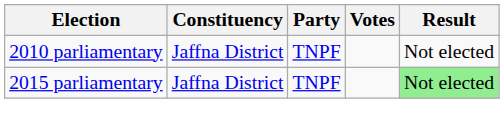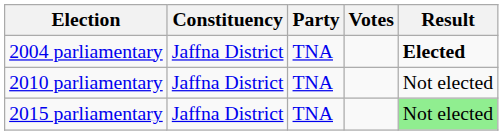 <table class="wikitable" style="text-align:left;">
 <tr>
 <th scope=col>Election</th>
 <th scope=col>Constituency</th>
 <th scope=col>Party</th>
 <th scope=col>Votes</th>
 <th scope=col>Result</th>
 </tr>
 <tr>
+<td><a href='#'>2004 parliamentary</a></td>
+<td><a href='#'>Jaffna District</a></td>
+<td><a href='#'>TNA</a></td>
+<td align=right></td>
+<td><strong>Elected</strong></td>
+</tr>
+<tr>
 <td><a href='#'>2010 parliamentary</a></td>
 <td><a href='#'>Jaffna District</a></td>
-<td><a href='#'>TNPF</a></td>
+<td><a href='#'>TNA</a></td>
 <td></td>
 <td>Not elected</td>
 </tr>
 <tr>
 <td><a href='#'>2015 parliamentary</a></td>
 <td><a href='#'>Jaffna District</a></td>
-<td><a href='#'>TNPF</a></td>
+<td><a href='#'>TNA</a></td>
 <td></td>
 <td style="background: lightgreen;">Not elected</td>
 </tr>
 </table>
